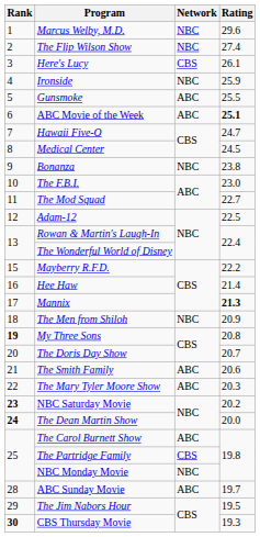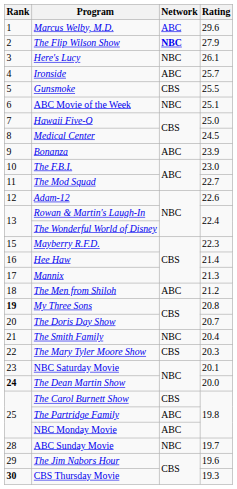 <table class="wikitable">
 <tr>
 <th>Rank</th>
 <th>Program</th>
 <th>Network</th>
 <th>Rating</th>
 </tr>
 <tr>
 <td>1</td>
 <td><em><a href='#'>Marcus Welby, M.D.</a></em></td>
-<td><a href='#'>NBC</a></td>
+<td><a href='#'>ABC</a></td>
 <td>29.6</td>
 </tr>
 <tr>
 <td>2</td>
 <td><em><a href='#'>The Flip Wilson Show</a></em></td>
-<td><a href='#'>NBC</a></td>
-<td>27.4</td>
+<td><strong><a href='#'>NBC</a></strong></td>
+<td>27.9</td>
 </tr>
 <tr>
 <td>3</td>
 <td><em><a href='#'>Here's Lucy</a></em></td>
-<td><a href='#'>CBS</a></td>
+<td>NBC</td>
 <td>26.1</td>
 </tr>
 <tr>
 <td>4</td>
 <td><em><a href='#'>Ironside</a></em></td>
-<td>NBC</td>
-<td>25.9</td>
+<td>ABC</td>
+<td>25.7</td>
 </tr>
 <tr>
 <td>5</td>
 <td><em><a href='#'>Gunsmoke</a></em></td>
-<td>ABC</td>
+<td>CBS</td>
 <td>25.5</td>
 </tr>
 <tr>
 <td>6</td>
 <td><a href='#'>ABC Movie of the Week</a></td>
-<td>ABC</td>
-<td><strong>25.1</strong></td>
+<td>NBC</td>
+<td>25.1</td>
 </tr>
 <tr>
 <td>7</td>
 <td><em><a href='#'>Hawaii Five-O</a></em></td>
 <td rowspan="2">CBS</td>
-<td>24.7</td>
+<td>25.0</td>
 </tr>
 <tr>
 <td>8</td>
 <td><em><a href='#'>Medical Center</a></em></td>
 <td>24.5</td>
 </tr>
 <tr>
 <td>9</td>
 <td><em><a href='#'>Bonanza</a></em></td>
-<td>NBC</td>
-<td>23.8</td>
+<td>ABC</td>
+<td>23.9</td>
 </tr>
 <tr>
 <td>10</td>
 <td><em><a href='#'>The F.B.I.</a></em></td>
 <td rowspan="2">ABC</td>
 <td>23.0</td>
 </tr>
 <tr>
 <td>11</td>
 <td><em><a href='#'>The Mod Squad</a></em></td>
 <td>22.7</td>
 </tr>
 <tr>
 <td>12</td>
 <td><em><a href='#'>Adam-12</a></em></td>
 <td rowspan="3">NBC</td>
-<td>22.5</td>
+<td>22.6</td>
 </tr>
 <tr>
 <td rowspan="2">13</td>
 <td><em><a href='#'>Rowan & Martin's Laugh-In</a></em></td>
 <td rowspan="2">22.4</td>
 </tr>
 <tr>
 <td><em><a href='#'>The Wonderful World of Disney</a></em></td>
 </tr>
 <tr>
 <td>15</td>
 <td><em><a href='#'>Mayberry R.F.D.</a></em></td>
 <td rowspan="3">CBS</td>
-<td>22.2</td>
+<td>22.3</td>
 </tr>
 <tr>
 <td>16</td>
 <td><em><a href='#'>Hee Haw</a></em></td>
 <td>21.4</td>
 </tr>
 <tr>
 <td>17</td>
 <td><em><a href='#'>Mannix</a></em></td>
-<td><strong>21.3</strong></td>
+<td>21.3</td>
 </tr>
 <tr>
 <td>18</td>
 <td><em><a href='#'>The Men from Shiloh</a></em></td>
-<td>NBC</td>
-<td>20.9</td>
+<td>ABC</td>
+<td>21.2</td>
 </tr>
 <tr>
 <td><strong>19</strong></td>
 <td><em><a href='#'>My Three Sons</a></em></td>
 <td rowspan="2">CBS</td>
 <td>20.8</td>
 </tr>
 <tr>
 <td>20</td>
 <td><em><a href='#'>The Doris Day Show</a></em></td>
 <td>20.7</td>
 </tr>
 <tr>
 <td>21</td>
 <td><em><a href='#'>The Smith Family</a></em></td>
-<td>ABC</td>
-<td>20.6</td>
+<td>NBC</td>
+<td>20.4</td>
 </tr>
 <tr>
 <td>22</td>
 <td><em><a href='#'>The Mary Tyler Moore Show</a></em></td>
-<td>ABC</td>
+<td>CBS</td>
 <td>20.3</td>
 </tr>
 <tr>
-<td><strong>23</strong></td>
+<td>23</td>
 <td><a href='#'>NBC Saturday Movie</a></td>
 <td rowspan="2">NBC</td>
-<td>20.2</td>
+<td>20.1</td>
 </tr>
 <tr>
 <td><strong>24</strong></td>
 <td><em><a href='#'>The Dean Martin Show</a></em></td>
 <td>20.0</td>
 </tr>
 <tr>
 <td rowspan="3">25</td>
 <td><em><a href='#'>The Carol Burnett Show</a></em></td>
-<td>ABC</td>
+<td>CBS</td>
 <td rowspan="3">19.8</td>
 </tr>
 <tr>
 <td><em><a href='#'>The Partridge Family</a></em></td>
-<td><a href='#'>CBS</a></td>
+<td>ABC</td>
 </tr>
 <tr>
 <td><a href='#'>NBC Monday Movie</a></td>
-<td>NBC</td>
+<td>ABC</td>
 </tr>
 <tr>
 <td>28</td>
 <td><a href='#'>ABC Sunday Movie</a></td>
-<td>ABC</td>
+<td>NBC</td>
 <td>19.7</td>
 </tr>
 <tr>
 <td>29</td>
 <td><em><a href='#'>The Jim Nabors Hour</a></em></td>
 <td rowspan="2">CBS</td>
-<td>19.5</td>
+<td>19.6</td>
 </tr>
 <tr>
 <td><strong>30</strong></td>
 <td><a href='#'>CBS Thursday Movie</a></td>
 <td>19.3</td>
 </tr>
 </table>
